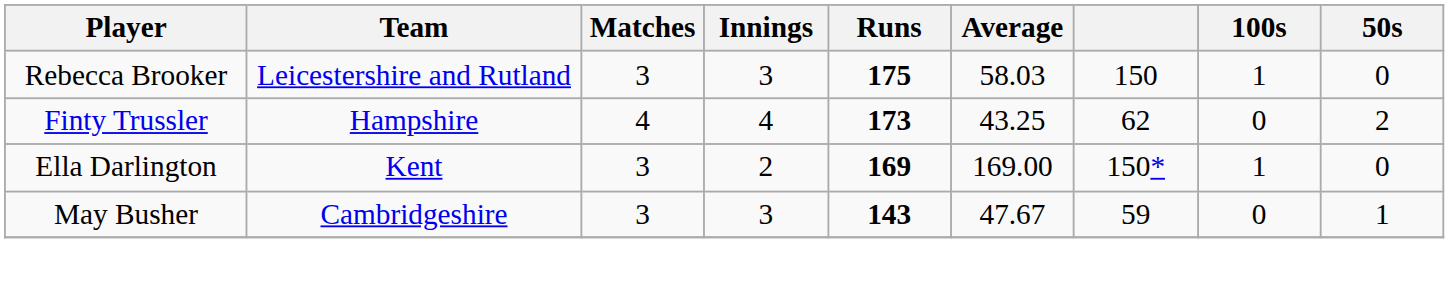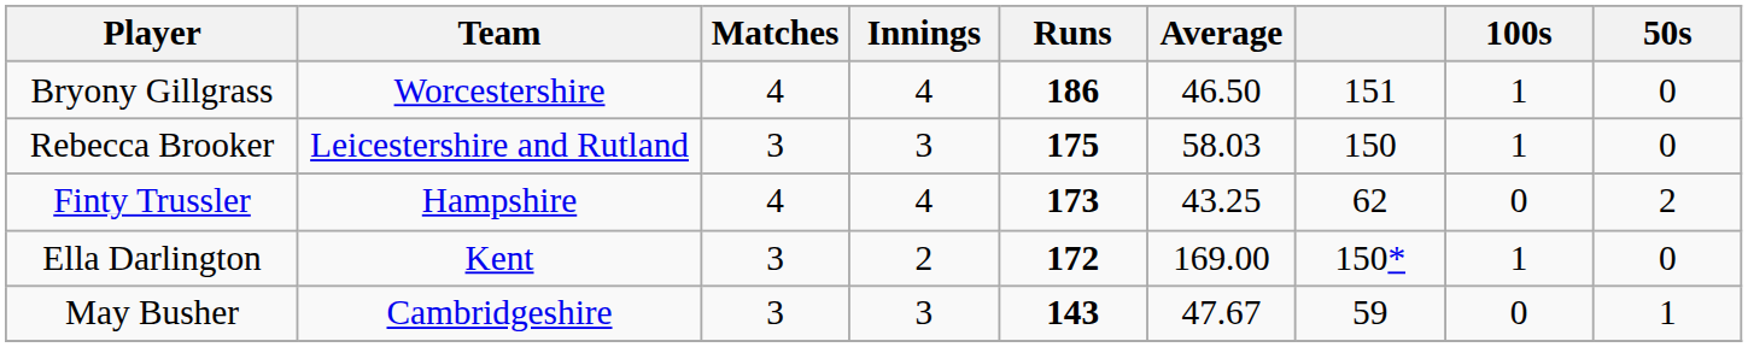 <table class="wikitable" style="text-align:center;">
 <tr>
 <th width=125>Player</th>
 <th width=175>Team</th>
 <th width=60>Matches</th>
 <th width=60>Innings</th>
 <th width=60>Runs</th>
 <th width=60>Average</th>
 <th width=60></th>
 <th width=60>100s</th>
 <th width=60>50s</th>
+</tr>
+<tr>
+<td>Bryony Gillgrass</td>
+<td><a href='#'>Worcestershire</a></td>
+<td>4</td>
+<td>4</td>
+<td><strong>186</strong></td>
+<td>46.50</td>
+<td>151</td>
+<td>1</td>
+<td>0</td>
 </tr>
 <tr>
 <td>Rebecca Brooker</td>
 <td><a href='#'>Leicestershire and Rutland</a></td>
 <td>3</td>
 <td>3</td>
 <td><strong>175</strong></td>
 <td>58.03</td>
 <td>150</td>
 <td>1</td>
 <td>0</td>
 </tr>
 <tr>
 <td><a href='#'>Finty Trussler</a></td>
 <td><a href='#'>Hampshire</a></td>
 <td>4</td>
 <td>4</td>
 <td><strong>173</strong></td>
 <td>43.25</td>
 <td>62</td>
 <td>0</td>
 <td>2</td>
 </tr>
 <tr>
 <td>Ella Darlington</td>
 <td><a href='#'>Kent</a></td>
 <td>3</td>
 <td>2</td>
-<td><strong>169</strong></td>
+<td><strong>172</strong></td>
 <td>169.00</td>
 <td>150<a href='#'>*</a></td>
 <td>1</td>
 <td>0</td>
 </tr>
 <tr>
 <td>May Busher</td>
 <td><a href='#'>Cambridgeshire</a></td>
 <td>3</td>
 <td>3</td>
 <td><strong>143</strong></td>
 <td>47.67</td>
 <td>59</td>
 <td>0</td>
 <td>1</td>
 </tr>
 <tr>
 </tr>
 </table>
